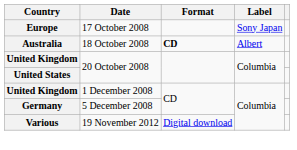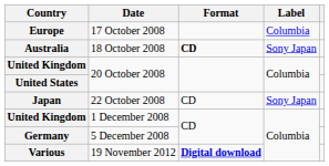 <table class="wikitable plainrowheaders">
 <tr>
 <th scope="col">Country</th>
 <th scope="col">Date</th>
 <th scope="col">Format</th>
 <th scope="col">Label</th>
 <th scope="col"></th>
 </tr>
 <tr>
 <th scope="row">Europe</th>
 <td>17 October 2008</td>
 <td></td>
-<td><a href='#'>Sony Japan</a></td>
+<td><a href='#'>Columbia</a></td>
 <td align="center"></td>
 </tr>
 <tr>
 <th scope="row">Australia</th>
 <td>18 October 2008</td>
 <td><strong>CD</strong></td>
-<td><a href='#'>Albert</a></td>
+<td><a href='#'>Sony Japan</a></td>
 <td align="center"></td>
 </tr>
 <tr>
 <th scope="row">United Kingdom</th>
 <td rowspan="2">20 October 2008</td>
 <td rowspan="2"></td>
 <td rowspan="2">Columbia</td>
 <td align="center"></td>
 </tr>
 <tr>
 <th scope="row">United States</th>
 <td></td>
+</tr>
+<tr>
+<th scope="row">Japan</th>
+<td>22 October 2008</td>
+<td>CD</td>
+<td><a href='#'>Sony Japan</a></td>
+<td align="center"></td>
 </tr>
 <tr>
 <th scope="row">United Kingdom</th>
 <td>1 December 2008</td>
 <td rowspan="2">CD </td>
 <td rowspan="3">Columbia</td>
 <td align="center"></td>
 </tr>
 <tr>
 <th scope="row">Germany</th>
 <td>5 December 2008</td>
 <td align="center"></td>
 </tr>
 <tr>
 <th scope="row">Various</th>
 <td>19 November 2012</td>
-<td><a href='#'>Digital download</a> </td>
+<td><strong><a href='#'>Digital download</a> </strong></td>
 <td align="center"></td>
 </tr>
 </table>
